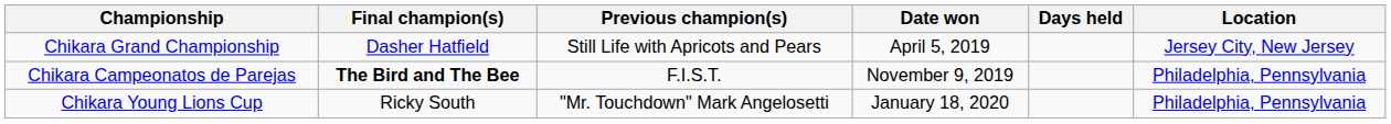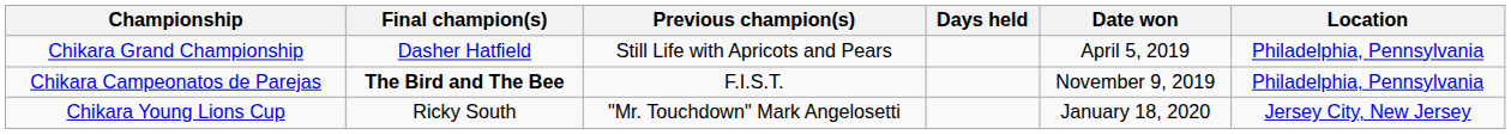 <table class="wikitable sortable" width=98% style="text-align:center;">
 <tr>
 <th>Championship</th>
 <th>Final champion(s)</th>
 <th>Previous champion(s)</th>
+<th>Days held</th>
 <th>Date won</th>
-<th>Days held</th>
 <th>Location</th>
 </tr>
 <tr>
 <td><a href='#'>Chikara Grand Championship</a></td>
 <td><a href='#'>Dasher Hatfield</a></td>
 <td>Still Life with Apricots and Pears</td>
+<td></td>
 <td>April 5, 2019</td>
-<td></td>
-<td><a href='#'>Jersey City, New Jersey</a></td>
+<td><a href='#'>Philadelphia, Pennsylvania</a></td>
 </tr>
 <tr>
 <td><a href='#'>Chikara Campeonatos de Parejas</a></td>
 <td><strong>The Bird and The Bee<br></strong></td>
 <td>F.I.S.T.<br></td>
+<td></td>
 <td>November 9, 2019</td>
-<td></td>
 <td><a href='#'>Philadelphia, Pennsylvania</a></td>
 </tr>
 <tr>
 <td><a href='#'>Chikara Young Lions Cup</a></td>
 <td>Ricky South</td>
 <td Mark Angelosetti>"Mr. Touchdown" Mark Angelosetti</td>
+<td></td>
 <td>January 18, 2020</td>
-<td></td>
-<td><a href='#'>Philadelphia, Pennsylvania</a></td>
+<td><a href='#'>Jersey City, New Jersey</a></td>
 </tr>
 </table>
